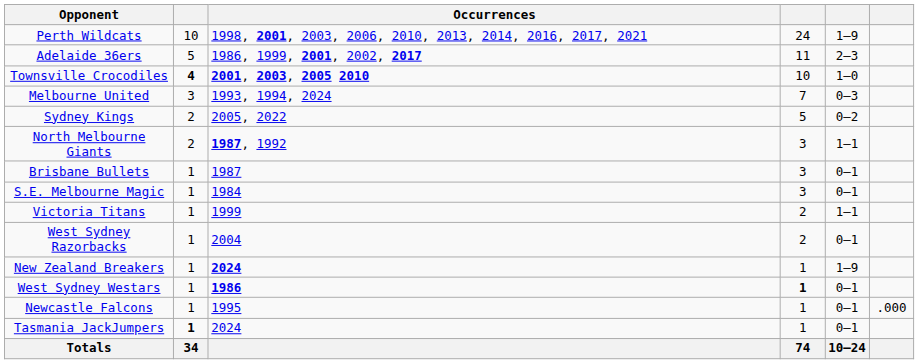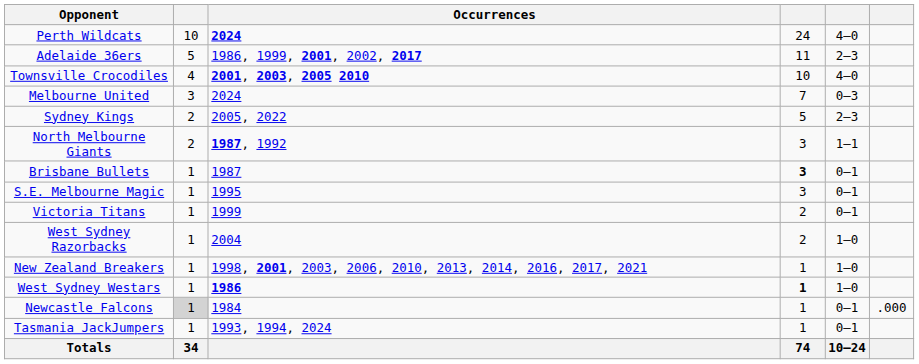 <table class="wikitable sortable" style="text-align: center; width: 75%;">
 <tr>
 <th width="170">Opponent</th>
 <th width="30"></th>
 <th>Occurrences</th>
 <th width="40"></th>
 <th width="40"></th>
 <th width="40"></th>
 </tr>
 <tr>
 <td><a href='#'>Perth Wildcats</a></td>
 <td>10</td>
-<td align=left><a href='#'>1998</a>, <strong><a href='#'>2001</a></strong>, <a href='#'>2003</a>, <a href='#'>2006</a>, <a href='#'>2010</a>, <a href='#'>2013</a>, <a href='#'>2014</a>, <a href='#'>2016</a>, <a href='#'>2017</a>, <a href='#'>2021</a></td>
+<td align=left><strong><a href='#'>2024</a></strong></td>
 <td>24</td>
-<td>1–9</td>
+<td>4–0</td>
 <td></td>
 </tr>
 <tr>
 <td><a href='#'>Adelaide 36ers</a></td>
 <td>5</td>
 <td align=left><a href='#'>1986</a>, <a href='#'>1999</a>, <strong><a href='#'>2001</a></strong>, <a href='#'>2002</a>, <strong><a href='#'>2017</a></strong></td>
 <td>11</td>
 <td>2–3</td>
 <td></td>
 </tr>
 <tr>
 <td><a href='#'>Townsville Crocodiles</a></td>
-<td><strong>4</strong></td>
+<td>4</td>
 <td align=left><strong><a href='#'>2001</a></strong>, <strong><a href='#'>2003</a></strong>, <strong><a href='#'>2005</a></strong> <strong><a href='#'>2010</a></strong></td>
 <td>10</td>
-<td>1–0</td>
+<td>4–0</td>
 <td></td>
 </tr>
 <tr>
 <td><a href='#'>Melbourne United</a></td>
 <td>3</td>
-<td align=left><a href='#'>1993</a>, <a href='#'>1994</a>, <a href='#'>2024</a></td>
+<td align=left><a href='#'>2024</a></td>
 <td>7</td>
 <td>0–3</td>
 <td></td>
 </tr>
 <tr>
 <td><a href='#'>Sydney Kings</a></td>
 <td>2</td>
 <td align=left><a href='#'>2005</a>, <a href='#'>2022</a></td>
 <td>5</td>
-<td>0–2</td>
+<td>2–3</td>
 <td></td>
 </tr>
 <tr>
 <td><a href='#'>North Melbourne Giants</a></td>
 <td>2</td>
 <td align=left><strong><a href='#'>1987</a></strong>, <a href='#'>1992</a></td>
 <td>3</td>
 <td>1–1</td>
 <td></td>
 </tr>
 <tr>
 <td><a href='#'>Brisbane Bullets</a></td>
 <td>1</td>
 <td align=left><a href='#'>1987</a></td>
-<td>3</td>
+<td><strong>3</strong></td>
 <td>0–1</td>
 <td></td>
 </tr>
 <tr>
 <td><a href='#'>S.E. Melbourne Magic</a></td>
 <td>1</td>
-<td align=left><a href='#'>1984</a></td>
+<td align=left><a href='#'>1995</a></td>
 <td>3</td>
 <td>0–1</td>
 <td></td>
 </tr>
 <tr>
 <td><a href='#'>Victoria Titans</a></td>
 <td>1</td>
 <td align=left><a href='#'>1999</a></td>
 <td>2</td>
-<td>1–1</td>
+<td>0–1</td>
 <td></td>
 </tr>
 <tr>
 <td><a href='#'>West Sydney Razorbacks</a></td>
 <td>1</td>
 <td align=left><a href='#'>2004</a></td>
 <td>2</td>
-<td>0–1</td>
+<td>1–0</td>
 <td></td>
 </tr>
 <tr>
 <td><a href='#'>New Zealand Breakers</a></td>
 <td>1</td>
-<td align=left><strong><a href='#'>2024</a></strong></td>
+<td align=left><a href='#'>1998</a>, <strong><a href='#'>2001</a></strong>, <a href='#'>2003</a>, <a href='#'>2006</a>, <a href='#'>2010</a>, <a href='#'>2013</a>, <a href='#'>2014</a>, <a href='#'>2016</a>, <a href='#'>2017</a>, <a href='#'>2021</a></td>
 <td>1</td>
-<td>1–9</td>
+<td>1–0</td>
 <td></td>
 </tr>
 <tr>
 <td><a href='#'>West Sydney Westars</a></td>
 <td>1</td>
 <td align=left><strong><a href='#'>1986</a></strong></td>
 <td><strong>1</strong></td>
-<td>0–1</td>
+<td>1–0</td>
 <td></td>
 </tr>
 <tr>
 <td><a href='#'>Newcastle Falcons</a></td>
-<td>1</td>
-<td align=left><a href='#'>1995</a></td>
+<td style="background: lightgrey;">1</td>
+<td align=left><a href='#'>1984</a></td>
 <td>1</td>
 <td>0–1</td>
 <td>.000</td>
 </tr>
 <tr>
 <td><a href='#'>Tasmania JackJumpers</a></td>
-<td><strong>1</strong></td>
-<td align=left><a href='#'>2024</a></td>
+<td>1</td>
+<td align=left><a href='#'>1993</a>, <a href='#'>1994</a>, <a href='#'>2024</a></td>
 <td>1</td>
 <td>0–1</td>
 <td></td>
 </tr>
 <tr>
 <th width="170">Totals</th>
 <th width="30">34</th>
 <th></th>
 <th width="40">74</th>
 <th width="40">10–24</th>
 <th width="40"></th>
 </tr>
 </table>
